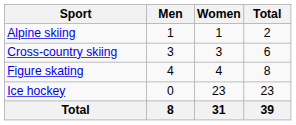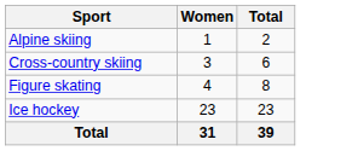 <table class="wikitable sortable" style="text-align:center">
 <tr>
 <th width=180>Sport</th>
-<th width=55>Men</th>
 <th width=55>Women</th>
 <th width=55>Total</th>
 </tr>
 <tr>
 <td align=left><a href='#'>Alpine skiing</a></td>
 <td>1</td>
-<td>1</td>
 <td>2</td>
 </tr>
 <tr>
 <td align=left><a href='#'>Cross-country skiing</a></td>
-<td>3</td>
 <td>3</td>
 <td>6</td>
 </tr>
 <tr>
 <td align=left><a href='#'>Figure skating</a></td>
 <td>4</td>
-<td>4</td>
 <td>8</td>
 </tr>
 <tr>
 <td align=left><a href='#'>Ice hockey</a></td>
-<td>0</td>
 <td>23</td>
 <td>23</td>
 </tr>
 <tr>
 <th>Total</th>
-<th>8</th>
 <th>31</th>
 <th>39</th>
 </tr>
 </table>
